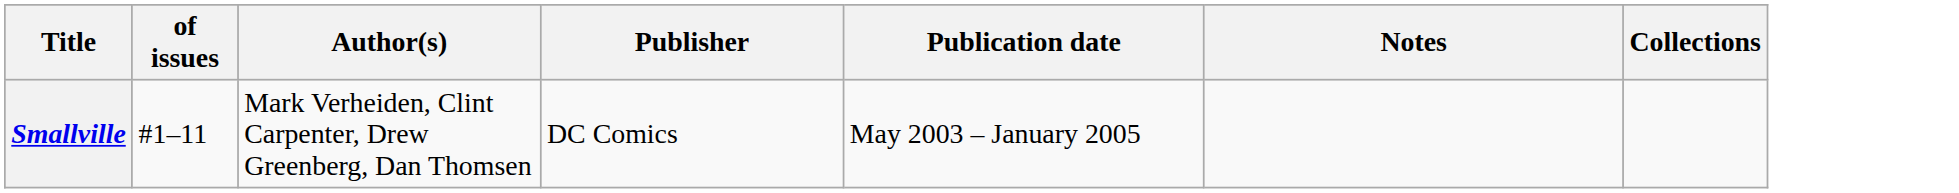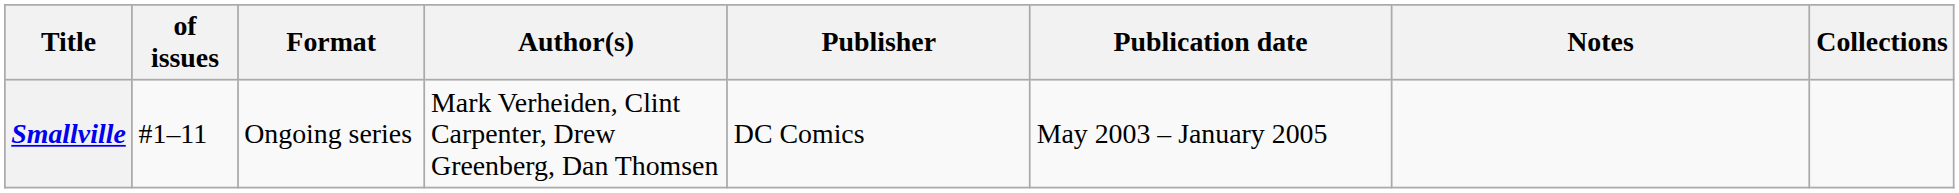 <table class="wikitable">
 <tr>
 <th>Title</th>
 <th style="width:40pt"> of issues</th>
+<th style="width:75pt">Format</th>
 <th style="width:125pt">Author(s)</th>
 <th style="width:125pt">Publisher</th>
 <th style="width:150pt">Publication date</th>
 <th style="width:175pt">Notes</th>
 <th>Collections</th>
 </tr>
 <tr>
 <th><em><a href='#'>Smallville</a></em></th>
 <td>#1–11</td>
+<td>Ongoing series</td>
 <td>Mark Verheiden, Clint Carpenter, Drew Greenberg, Dan Thomsen</td>
 <td>DC Comics</td>
 <td>May 2003 – January 2005</td>
 <td></td>
 <td></td>
 </tr>
 </table>
